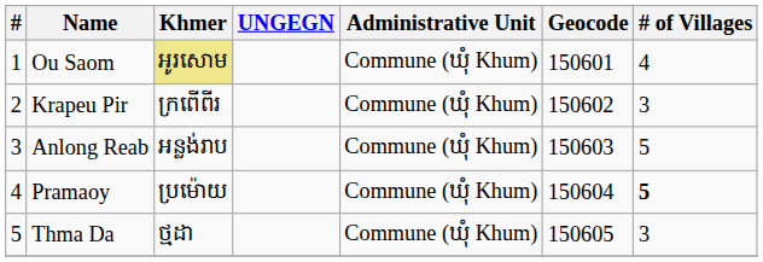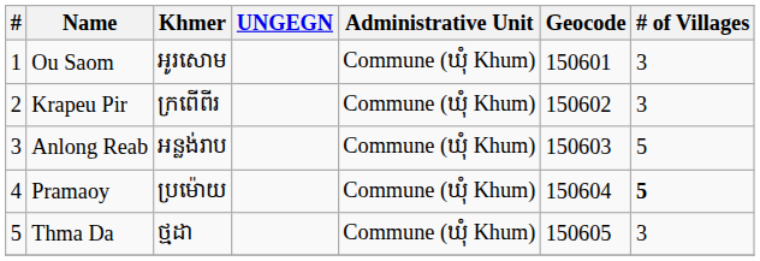 <table class="wikitable sortable">
 <tr>
 <th>#</th>
 <th>Name</th>
 <th>Khmer</th>
 <th><a href='#'>UNGEGN</a></th>
 <th>Administrative Unit</th>
 <th>Geocode</th>
 <th># of Villages</th>
 </tr>
 <tr>
 <td>1</td>
 <td>Ou Saom</td>
-<td style="background: khaki;">អូរសោម</td>
+<td>អូរសោម</td>
 <td></td>
 <td>Commune (ឃុំ Khum)</td>
 <td>150601</td>
-<td>4</td>
+<td>3</td>
 </tr>
 <tr>
 <td>2</td>
 <td>Krapeu Pir</td>
 <td>ក្រពើពីរ</td>
 <td></td>
 <td>Commune (ឃុំ Khum)</td>
 <td>150602</td>
 <td>3</td>
 </tr>
 <tr>
 <td>3</td>
 <td>Anlong Reab</td>
 <td>អន្លង់រាប</td>
 <td></td>
 <td>Commune (ឃុំ Khum)</td>
 <td>150603</td>
 <td>5</td>
 </tr>
 <tr>
 <td>4</td>
 <td>Pramaoy</td>
 <td>ប្រម៉ោយ</td>
 <td></td>
 <td>Commune (ឃុំ Khum)</td>
 <td>150604</td>
 <td><strong>5</strong></td>
 </tr>
 <tr>
 <td>5</td>
 <td>Thma Da</td>
 <td>ថ្មដា</td>
 <td></td>
 <td>Commune (ឃុំ Khum)</td>
 <td>150605</td>
 <td>3</td>
 </tr>
 <tr>
 </tr>
 </table>
